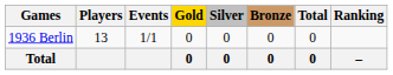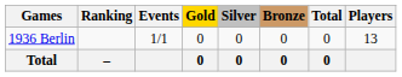 <table class="wikitable sortable" style="text-align:center">
 <tr>
 <th>Games</th>
-<th>Players</th>
+<th>Ranking</th>
 <th>Events</th>
 <th style="background-color:gold;">Gold</th>
 <th style="background-color:silver;">Silver</th>
 <th style="background-color:#c96;">Bronze</th>
 <th>Total</th>
-<th>Ranking</th>
+<th>Players</th>
 </tr>
 <tr>
 <td align=left><a href='#'>1936 Berlin</a></td>
-<td>13</td>
+<td></td>
 <td>1/1</td>
 <td>0</td>
 <td>0</td>
 <td>0</td>
 <td>0</td>
-<td></td>
+<td>13</td>
 </tr>
 <tr>
 <th>Total</th>
-<th></th>
+<th>–</th>
 <th></th>
 <th>0</th>
 <th>0</th>
 <th>0</th>
 <th>0</th>
-<th>–</th>
+<th></th>
 </tr>
 </table>
